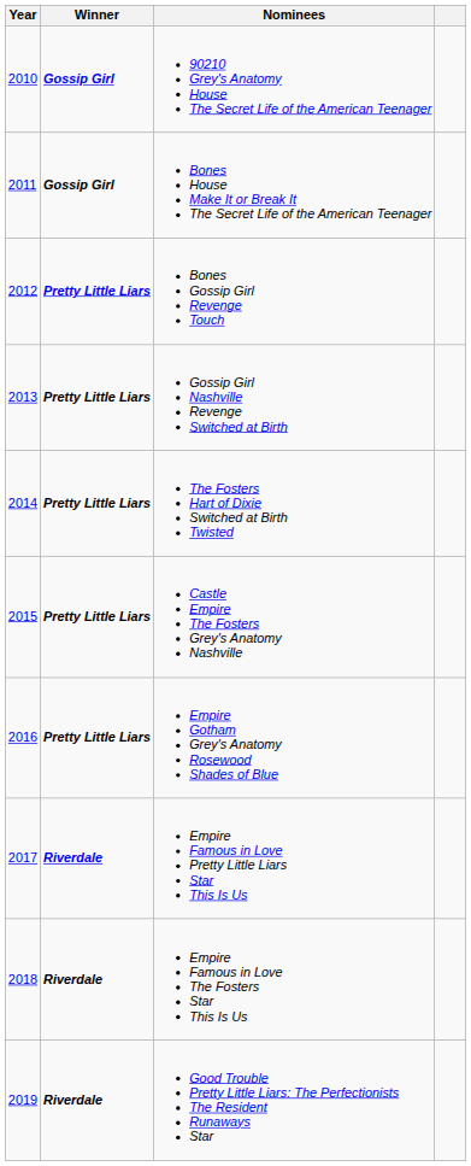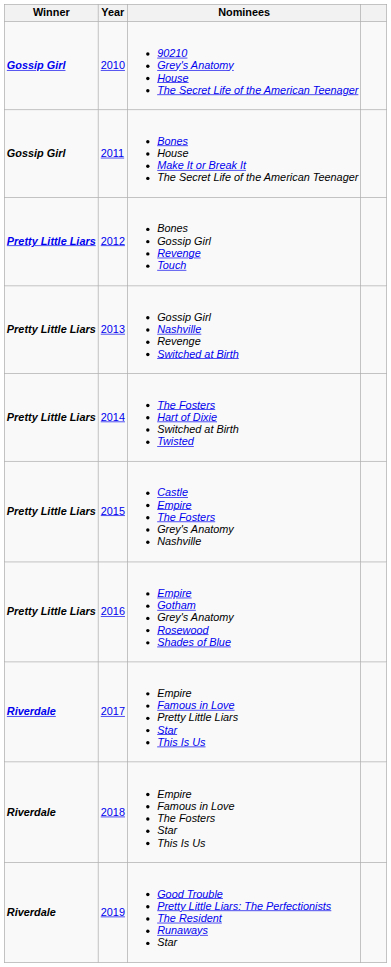 <table class="wikitable">
 <tr>
+<th>Winner</th>
 <th>Year</th>
-<th>Winner</th>
 <th>Nominees</th>
 <th width="30"></th>
 </tr>
 <tr>
+<td><strong><em><a href='#'>Gossip Girl</a></em></strong></td>
 <td><a href='#'>2010</a></td>
-<td><strong><em><a href='#'>Gossip Girl</a></em></strong></td>
 <td><br><ul><li><em><a href='#'>90210</a></em></li><li><em><a href='#'>Grey's Anatomy</a></em></li><li><em><a href='#'>House</a></em></li><li><em><a href='#'>The Secret Life of the American Teenager</a></em></li></ul></td>
 <td style="text-align: center;"></td>
 </tr>
 <tr>
+<td><strong><em>Gossip Girl</em></strong></td>
 <td><a href='#'>2011</a></td>
-<td><strong><em>Gossip Girl</em></strong></td>
 <td><br><ul><li><em><a href='#'>Bones</a></em></li><li><em>House</em></li><li><em><a href='#'>Make It or Break It</a></em></li><li><em>The Secret Life of the American Teenager</em></li></ul></td>
 <td style="text-align: center;"></td>
 </tr>
 <tr>
+<td><strong><em><a href='#'>Pretty Little Liars</a></em></strong></td>
 <td><a href='#'>2012</a></td>
-<td><strong><em><a href='#'>Pretty Little Liars</a></em></strong></td>
 <td><br><ul><li><em>Bones</em></li><li><em>Gossip Girl</em></li><li><em><a href='#'>Revenge</a></em></li><li><em><a href='#'>Touch</a></em></li></ul></td>
 <td style="text-align: center;"></td>
 </tr>
 <tr>
+<td><strong><em>Pretty Little Liars</em></strong></td>
 <td><a href='#'>2013</a></td>
-<td><strong><em>Pretty Little Liars</em></strong></td>
 <td><br><ul><li><em>Gossip Girl</em></li><li><em><a href='#'>Nashville</a></em></li><li><em>Revenge</em></li><li><em><a href='#'>Switched at Birth</a></em></li></ul></td>
 <td style="text-align: center;"></td>
 </tr>
 <tr>
+<td><strong><em>Pretty Little Liars</em></strong></td>
 <td><a href='#'>2014</a></td>
-<td><strong><em>Pretty Little Liars</em></strong></td>
 <td><br><ul><li><em><a href='#'>The Fosters</a></em></li><li><em><a href='#'>Hart of Dixie</a></em></li><li><em>Switched at Birth</em></li><li><em><a href='#'>Twisted</a></em></li></ul></td>
 <td style="text-align: center;"></td>
 </tr>
 <tr>
+<td><strong><em>Pretty Little Liars</em></strong></td>
 <td><a href='#'>2015</a></td>
-<td><strong><em>Pretty Little Liars</em></strong></td>
 <td><br><ul><li><em><a href='#'>Castle</a></em></li><li><em><a href='#'>Empire</a></em></li><li><em><a href='#'>The Fosters</a></em></li><li><em>Grey's Anatomy</em></li><li><em>Nashville</em></li></ul></td>
 <td style="text-align: center;"></td>
 </tr>
 <tr>
+<td><strong><em>Pretty Little Liars</em></strong></td>
 <td><a href='#'>2016</a></td>
-<td><strong><em>Pretty Little Liars</em></strong></td>
 <td><br><ul><li><em><a href='#'>Empire</a></em></li><li><em><a href='#'>Gotham</a></em></li><li><em>Grey's Anatomy</em></li><li><em><a href='#'>Rosewood</a></em></li><li><em><a href='#'>Shades of Blue</a></em></li></ul></td>
 <td style="text-align: center;"></td>
 </tr>
 <tr>
+<td><strong><em><a href='#'>Riverdale</a></em></strong></td>
 <td><a href='#'>2017</a></td>
-<td><strong><em><a href='#'>Riverdale</a></em></strong></td>
 <td><br><ul><li><em>Empire</em></li><li><em><a href='#'>Famous in Love</a></em></li><li><em>Pretty Little Liars</em></li><li><em><a href='#'>Star</a></em></li><li><em><a href='#'>This Is Us</a></em></li></ul></td>
 <td style="text-align: center;"></td>
 </tr>
 <tr>
+<td><strong><em>Riverdale</em></strong></td>
 <td><a href='#'>2018</a></td>
-<td><strong><em>Riverdale</em></strong></td>
 <td><br><ul><li><em>Empire</em></li><li><em>Famous in Love</em></li><li><em>The Fosters</em></li><li><em>Star</em></li><li><em>This Is Us</em></li></ul></td>
 <td style="text-align: center;"></td>
 </tr>
 <tr>
+<td><strong><em>Riverdale</em></strong></td>
 <td><a href='#'>2019</a></td>
-<td><strong><em>Riverdale</em></strong></td>
 <td><br><ul><li><em><a href='#'>Good Trouble</a></em></li><li><em><a href='#'>Pretty Little Liars: The Perfectionists</a></em></li><li><em><a href='#'>The Resident</a></em></li><li><em><a href='#'>Runaways</a></em></li><li><em>Star</em></li></ul></td>
 <td style="text-align: center;"></td>
 </tr>
 </table>
